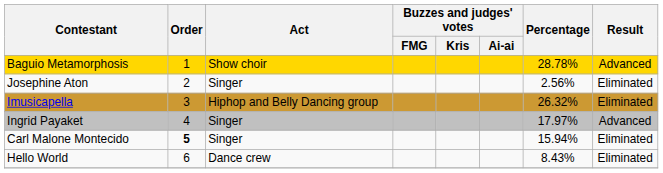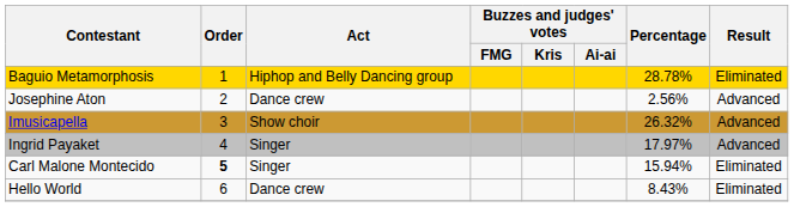 <table class="wikitable" style="text-align:center; width:100%;">
 <tr>
 <th rowspan="2" style="width:25%;">Contestant</th>
 <th rowspan="2" style="width:03%;">Order</th>
 <th rowspan="2">Act</th>
 <th colspan="3" style="width:20%;">Buzzes and judges' votes</th>
 <th rowspan="2" style="width:10%;">Percentage</th>
 <th rowspan="2" style="width:10%;">Result</th>
 </tr>
 <tr>
 <th style="width:06.66%;">FMG</th>
 <th style="width:06.66%;">Kris</th>
 <th style="width:06.66%;">Ai-ai</th>
 </tr>
 <tr bgcolor=gold>
 <td scope="row" style="text-align:left;">Baguio Metamorphosis</td>
 <td>1</td>
+<td scope="row" style="text-align:left;">Hiphop and Belly Dancing group</td>
+<td></td>
+<td></td>
+<td></td>
+<td>28.78%</td>
+<td>Eliminated</td>
+</tr>
+<tr>
+<td scope="row" style="text-align:left;">Josephine Aton</td>
+<td>2</td>
+<td scope="row" style="text-align:left;">Dance crew</td>
+<td></td>
+<td></td>
+<td></td>
+<td>2.56%</td>
+<td>Advanced</td>
+</tr>
+<tr bgcolor=#CC9933>
+<td scope="row" style="text-align:left;"><a href='#'>Imusicapella</a></td>
+<td>3</td>
 <td scope="row" style="text-align:left;">Show choir</td>
 <td></td>
 <td></td>
 <td></td>
-<td>28.78%</td>
+<td>26.32%</td>
 <td>Advanced</td>
-</tr>
-<tr>
-<td scope="row" style="text-align:left;">Josephine Aton</td>
-<td>2</td>
-<td scope="row" style="text-align:left;">Singer</td>
-<td></td>
-<td></td>
-<td></td>
-<td>2.56%</td>
-<td>Eliminated</td>
-</tr>
-<tr bgcolor=#CC9933>
-<td scope="row" style="text-align:left;"><a href='#'>Imusicapella</a></td>
-<td>3</td>
-<td scope="row" style="text-align:left;">Hiphop and Belly Dancing group</td>
-<td></td>
-<td></td>
-<td></td>
-<td>26.32%</td>
-<td>Eliminated</td>
 </tr>
 <tr bgcolor=silver>
 <td scope="row" style="text-align:left;">Ingrid Payaket</td>
 <td>4</td>
 <td scope="row" style="text-align:left;">Singer</td>
 <td></td>
 <td></td>
 <td></td>
 <td>17.97%</td>
 <td>Advanced</td>
 </tr>
 <tr>
 <td scope="row" style="text-align:left;">Carl Malone Montecido</td>
 <td><strong>5</strong></td>
 <td scope="row" style="text-align:left;">Singer</td>
 <td></td>
 <td></td>
 <td></td>
 <td>15.94%</td>
 <td>Eliminated</td>
 </tr>
 <tr>
 <td scope="row" style="text-align:left;">Hello World</td>
 <td>6</td>
 <td scope="row" style="text-align:left;">Dance crew</td>
 <td></td>
 <td></td>
 <td></td>
 <td>8.43%</td>
 <td>Eliminated</td>
 </tr>
 <tr>
 </tr>
 </table>
